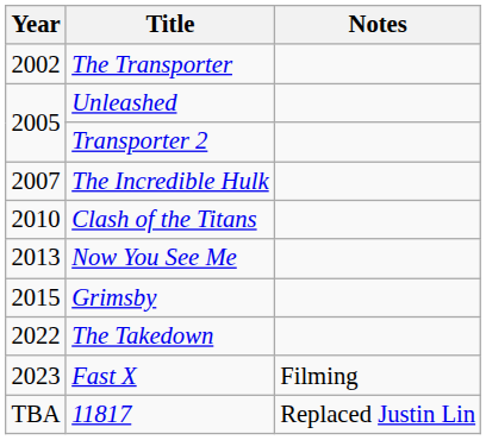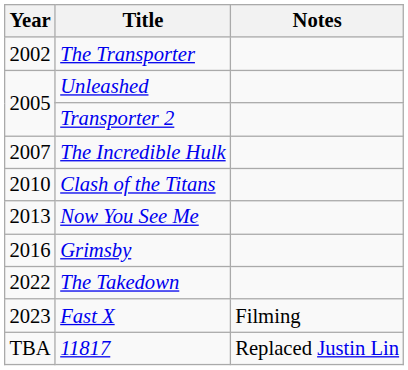 <table class="wikitable">
 <tr>
 <th>Year</th>
 <th>Title</th>
 <th>Notes</th>
 </tr>
 <tr>
 <td>2002</td>
 <td><em><a href='#'>The Transporter</a></em></td>
 <td></td>
 </tr>
 <tr>
 <td rowspan=2>2005</td>
 <td><em><a href='#'>Unleashed</a></em></td>
 <td></td>
 </tr>
 <tr>
 <td><em><a href='#'>Transporter 2</a></em></td>
 <td></td>
 </tr>
 <tr>
 <td>2007</td>
 <td><em><a href='#'>The Incredible Hulk</a></em></td>
 <td></td>
 </tr>
 <tr>
 <td>2010</td>
 <td><em><a href='#'>Clash of the Titans</a></em></td>
 <td></td>
 </tr>
 <tr>
 <td>2013</td>
 <td><em><a href='#'>Now You See Me</a></em></td>
 <td></td>
 </tr>
 <tr>
-<td>2015</td>
+<td>2016</td>
 <td><em><a href='#'>Grimsby</a></em></td>
 <td></td>
 </tr>
 <tr>
 <td>2022</td>
 <td><em><a href='#'>The Takedown</a></em></td>
 <td></td>
 </tr>
 <tr>
 <td>2023</td>
 <td><em><a href='#'>Fast X</a></em></td>
 <td>Filming</td>
 </tr>
 <tr>
 <td>TBA</td>
 <td><em><a href='#'>11817</a></em></td>
 <td>Replaced <a href='#'>Justin Lin</a></td>
 </tr>
 </table>
